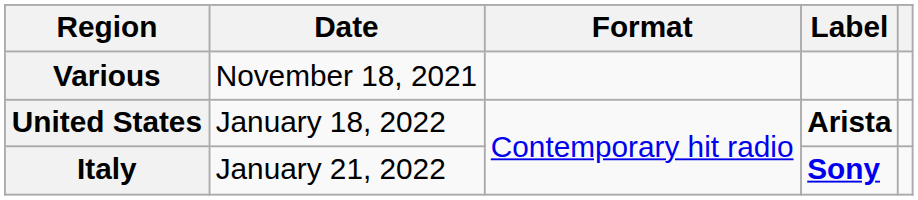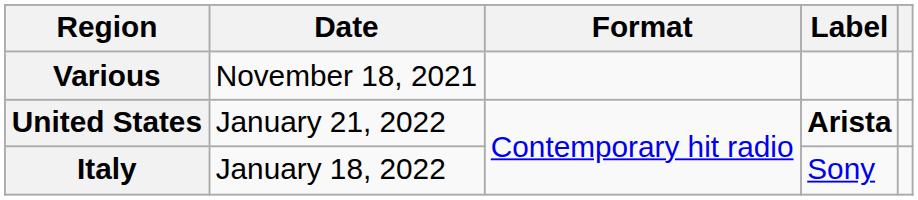 <table class="wikitable plainrowheaders">
 <tr>
 <th scope="col">Region</th>
 <th scope="col">Date</th>
 <th scope="col">Format</th>
 <th scope="col">Label</th>
 <th scope="col"></th>
 </tr>
 <tr>
 <th scope="row">Various</th>
 <td>November 18, 2021</td>
 <td></td>
 <td></td>
 <td></td>
 </tr>
 <tr>
 <th scope="row">United States</th>
-<td>January 18, 2022</td>
+<td>January 21, 2022</td>
 <td rowspan="2"><a href='#'>Contemporary hit radio</a></td>
 <td><strong>Arista</strong></td>
 <td></td>
 </tr>
 <tr>
 <th scope="row">Italy</th>
-<td>January 21, 2022</td>
-<td><strong><a href='#'>Sony</a></strong></td>
+<td>January 18, 2022</td>
+<td><a href='#'>Sony</a></td>
 <td></td>
 </tr>
 </table>
